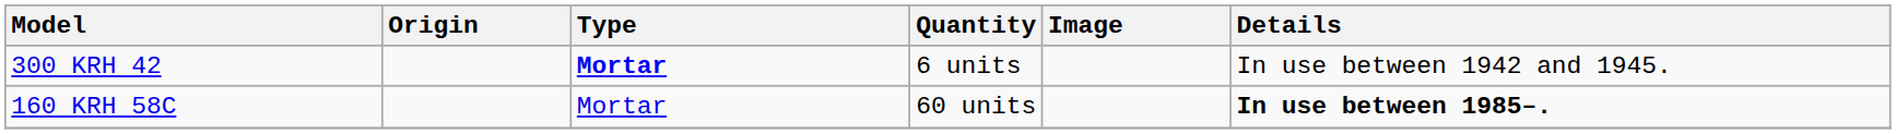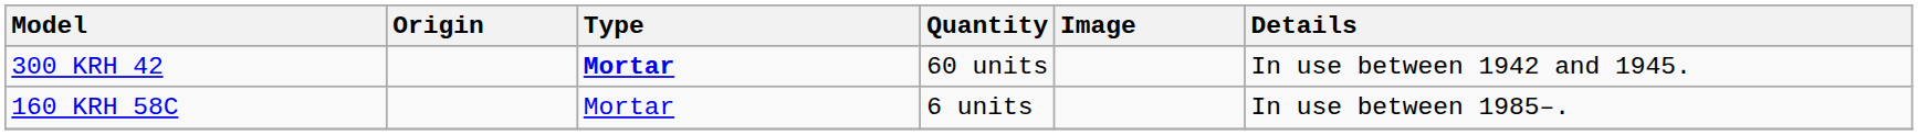 <table class="wikitable sortable">
 <tr>
 <th style="text-align: left; width:20%;">Model</th>
 <th style="text-align: left; width:10%;">Origin</th>
 <th style="text-align: left; width:18%;">Type</th>
 <th style="text-align: left; width:7%;">Quantity</th>
 <th style="text-align: left; width:10%;">Image</th>
 <th style="text-align: left; width:35%;">Details</th>
 </tr>
 <tr>
 <td><a href='#'>300 KRH 42</a></td>
 <td></td>
 <td><strong><a href='#'>Mortar</a></strong></td>
-<td>6 units</td>
+<td>60 units</td>
 <td></td>
 <td>In use between 1942 and 1945.</td>
 </tr>
 <tr>
 <td><a href='#'>160 KRH 58C</a></td>
 <td></td>
 <td><a href='#'>Mortar</a></td>
-<td>60 units</td>
+<td>6 units</td>
 <td></td>
-<td><strong>In use between 1985–.</strong></td>
+<td>In use between 1985–.</td>
 </tr>
 <tr>
 </tr>
 </table>
